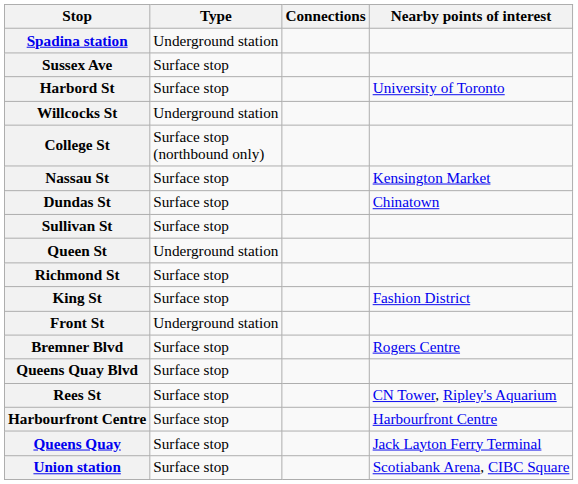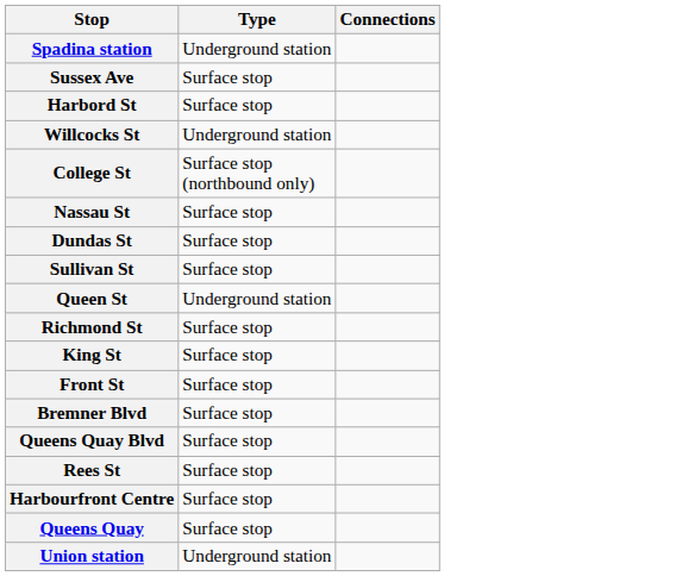 <table class="wikitable plainrowheaders">
 <tr>
 <th>Stop</th>
 <th>Type</th>
 <th>Connections</th>
-<th>Nearby points of interest</th>
 </tr>
 <tr>
 <th scope="row"><a href='#'>Spadina station</a></th>
 <td>Underground station</td>
-<td></td>
 <td></td>
 </tr>
 <tr>
 <th scope="row">Sussex Ave</th>
 <td>Surface stop</td>
 <td></td>
-<td></td>
 </tr>
 <tr>
 <th scope="row">Harbord St</th>
 <td>Surface stop</td>
 <td></td>
-<td><a href='#'>University of Toronto</a></td>
 </tr>
 <tr>
 <th scope="row">Willcocks St</th>
 <td>Underground station</td>
-<td></td>
 <td></td>
 </tr>
 <tr>
 <th scope="row">College St</th>
 <td>Surface stop<br>(northbound only)</td>
 <td></td>
-<td></td>
 </tr>
 <tr>
 <th scope="row">Nassau St</th>
 <td>Surface stop</td>
 <td></td>
-<td><a href='#'>Kensington Market</a></td>
 </tr>
 <tr>
 <th scope="row">Dundas St</th>
 <td>Surface stop</td>
 <td></td>
-<td><a href='#'>Chinatown</a></td>
 </tr>
 <tr>
 <th scope="row">Sullivan St</th>
 <td>Surface stop</td>
-<td></td>
 <td></td>
 </tr>
 <tr>
 <th scope="row">Queen St</th>
 <td>Underground station</td>
 <td></td>
-<td></td>
 </tr>
 <tr>
 <th scope="row">Richmond St</th>
 <td>Surface stop</td>
-<td></td>
 <td></td>
 </tr>
 <tr>
 <th scope="row">King St</th>
 <td>Surface stop</td>
 <td></td>
-<td><a href='#'>Fashion District</a></td>
 </tr>
 <tr>
 <th scope="row">Front St</th>
-<td>Underground station</td>
-<td></td>
+<td>Surface stop</td>
 <td></td>
 </tr>
 <tr>
 <th scope="row">Bremner Blvd</th>
 <td>Surface stop</td>
 <td></td>
-<td><a href='#'>Rogers Centre</a></td>
 </tr>
 <tr>
 <th scope="row">Queens Quay Blvd</th>
 <td>Surface stop</td>
-<td></td>
 <td></td>
 </tr>
 <tr>
 <th scope="row">Rees St</th>
 <td>Surface stop</td>
 <td></td>
-<td><a href='#'>CN Tower</a>, <a href='#'>Ripley's Aquarium</a></td>
 </tr>
 <tr>
 <th scope="row">Harbourfront Centre</th>
 <td>Surface stop</td>
 <td></td>
-<td><a href='#'>Harbourfront Centre</a></td>
 </tr>
 <tr>
 <th scope="row"><a href='#'>Queens Quay</a></th>
 <td>Surface stop</td>
 <td></td>
-<td><a href='#'>Jack Layton Ferry Terminal</a></td>
 </tr>
 <tr>
 <th scope="row"><a href='#'>Union station</a></th>
-<td>Surface stop</td>
+<td>Underground station</td>
 <td></td>
-<td><a href='#'>Scotiabank Arena</a>, <a href='#'>CIBC Square</a></td>
 </tr>
 </table>
